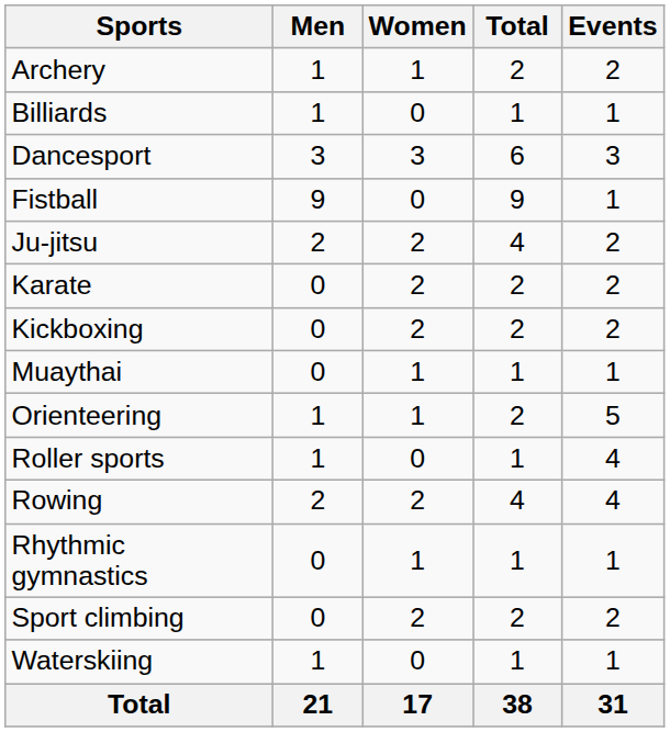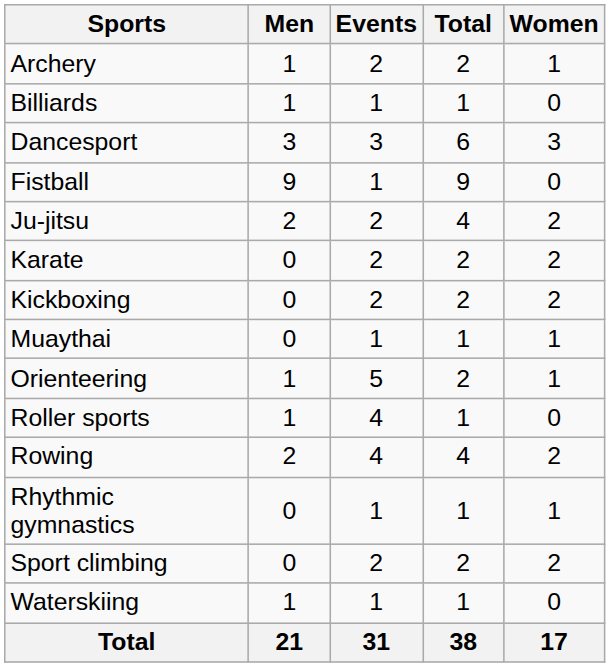 <table class="wikitable sortable" style="text-align:center;">
 <tr>
 <th width=150>Sports</th>
 <th width=45>Men</th>
+<th width=45>Events</th>
+<th width=45>Total</th>
 <th width=45>Women</th>
-<th width=45>Total</th>
-<th width=45>Events</th>
 </tr>
 <tr>
 <td align=left>Archery</td>
 <td>1</td>
-<td>1</td>
 <td>2</td>
 <td>2</td>
+<td>1</td>
 </tr>
 <tr>
 <td align=left>Billiards</td>
 <td>1</td>
-<td>0</td>
 <td>1</td>
 <td>1</td>
+<td>0</td>
 </tr>
 <tr>
 <td align=left>Dancesport</td>
 <td>3</td>
 <td>3</td>
 <td>6</td>
 <td>3</td>
 </tr>
 <tr>
 <td align=left>Fistball</td>
 <td>9</td>
+<td>1</td>
+<td>9</td>
 <td>0</td>
-<td>9</td>
-<td>1</td>
 </tr>
 <tr>
 <td align=left>Ju-jitsu</td>
 <td>2</td>
 <td>2</td>
 <td>4</td>
 <td>2</td>
 </tr>
 <tr>
 <td align=left>Karate</td>
 <td>0</td>
 <td>2</td>
 <td>2</td>
 <td>2</td>
 </tr>
 <tr>
 <td align=left>Kickboxing</td>
 <td>0</td>
 <td>2</td>
 <td>2</td>
 <td>2</td>
 </tr>
 <tr>
 <td align=left>Muaythai</td>
 <td>0</td>
 <td>1</td>
 <td>1</td>
 <td>1</td>
 </tr>
 <tr>
 <td align=left>Orienteering</td>
 <td>1</td>
+<td>5</td>
+<td>2</td>
 <td>1</td>
-<td>2</td>
-<td>5</td>
 </tr>
 <tr>
 <td align=left>Roller sports</td>
 <td>1</td>
+<td>4</td>
+<td>1</td>
 <td>0</td>
-<td>1</td>
-<td>4</td>
 </tr>
 <tr>
 <td align=left>Rowing</td>
 <td>2</td>
-<td>2</td>
 <td>4</td>
 <td>4</td>
+<td>2</td>
 </tr>
 <tr>
 <td align=left>Rhythmic gymnastics</td>
 <td>0</td>
 <td>1</td>
 <td>1</td>
 <td>1</td>
 </tr>
 <tr>
 <td align=left>Sport climbing</td>
 <td>0</td>
 <td>2</td>
 <td>2</td>
 <td>2</td>
 </tr>
 <tr>
 <td align=left>Waterskiing</td>
 <td>1</td>
-<td>0</td>
 <td>1</td>
 <td>1</td>
+<td>0</td>
 </tr>
 <tr class="sortbottom">
 <th>Total</th>
 <th>21</th>
+<th>31</th>
+<th>38</th>
 <th>17</th>
-<th>38</th>
-<th>31</th>
 </tr>
 </table>
